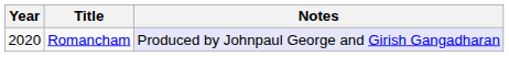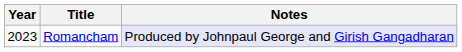 <table class=wikitable>
 <tr>
 <th>Year</th>
 <th>Title</th>
 <th>Notes</th>
 </tr>
 <tr>
-<td>2020</td>
+<td>2023</td>
 <td><a href='#'>Romancham</a></td>
 <td style="background: lavender;">Produced by Johnpaul George and <a href='#'>Girish Gangadharan</a></td>
 </tr>
 </table>
